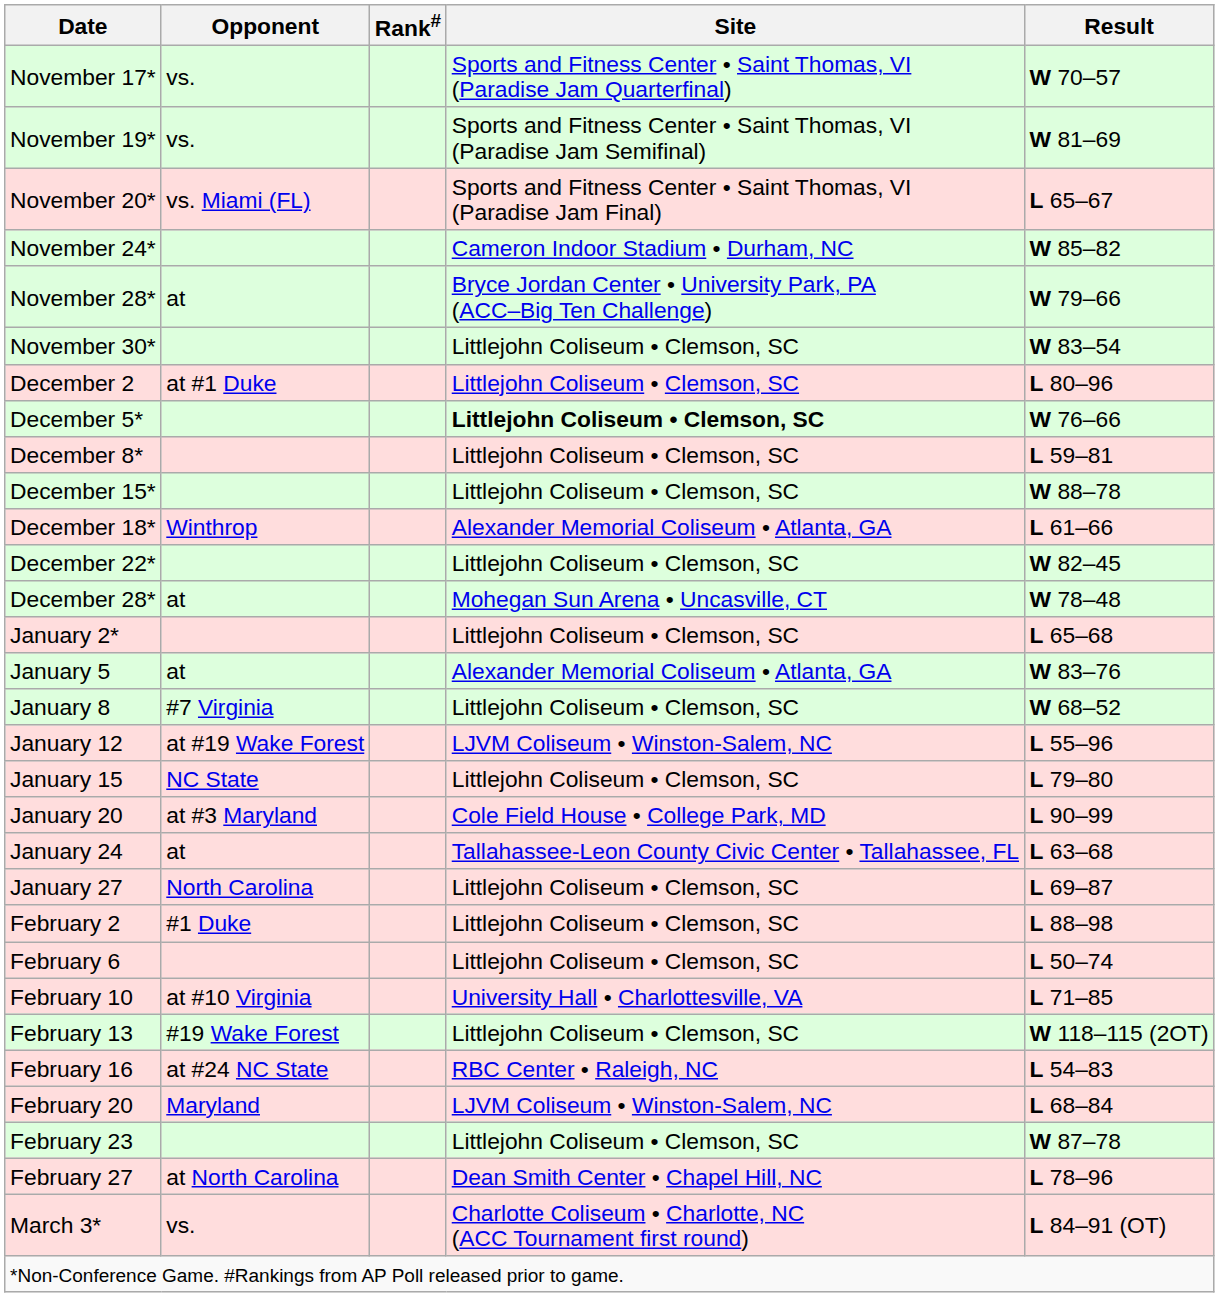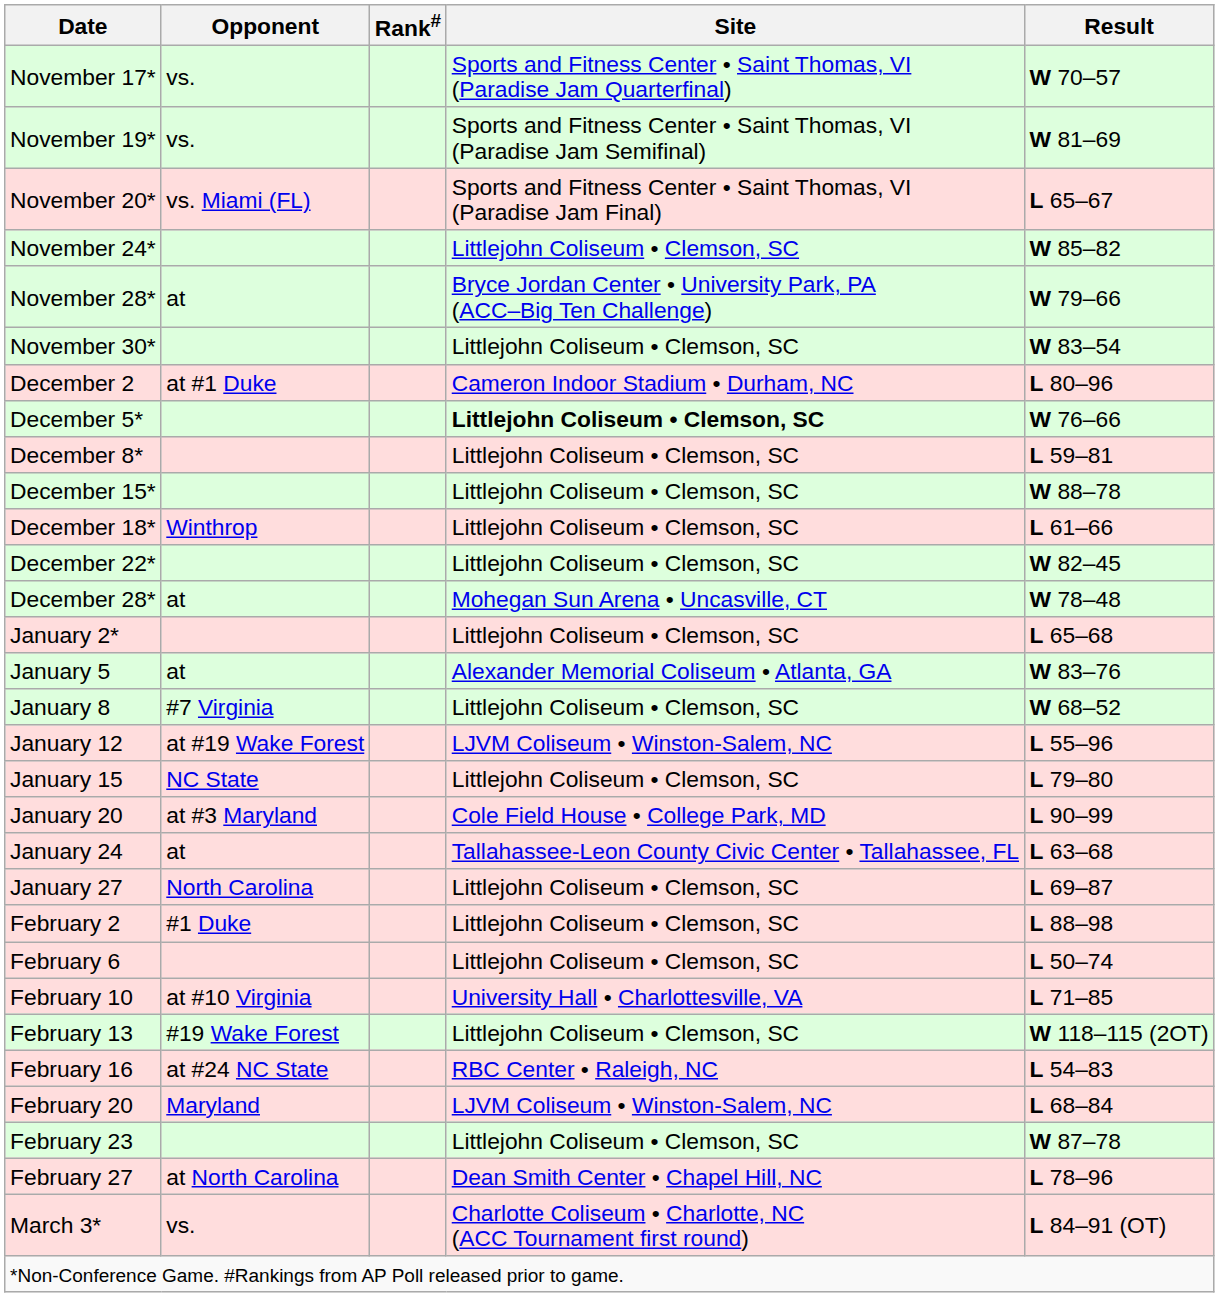 <table class="wikitable" style="font-size:95%;">
 <tr>
 <th>Date</th>
 <th>Opponent</th>
 <th>Rank<sup>#</sup></th>
 <th>Site</th>
 <th>Result</th>
 </tr>
 <tr style="background: #ddffdd;">
 <td>November 17*</td>
 <td>vs. </td>
 <td></td>
 <td><a href='#'>Sports and Fitness Center</a> • <a href='#'>Saint Thomas, VI</a><br>(<a href='#'>Paradise Jam Quarterfinal</a>)</td>
 <td><strong>W</strong> 70–57</td>
 </tr>
 <tr style="background: #ddffdd;">
 <td>November 19*</td>
 <td>vs. </td>
 <td></td>
 <td>Sports and Fitness Center • Saint Thomas, VI<br>(Paradise Jam Semifinal)</td>
 <td><strong>W</strong> 81–69</td>
 </tr>
 <tr style="background: #ffdddd;">
 <td>November 20*</td>
 <td>vs. <a href='#'>Miami (FL)</a></td>
 <td></td>
 <td>Sports and Fitness Center • Saint Thomas, VI<br>(Paradise Jam Final)</td>
 <td><strong>L</strong> 65–67</td>
 </tr>
 <tr style="background: #ddffdd;">
 <td>November 24*</td>
 <td></td>
 <td></td>
-<td><a href='#'>Cameron Indoor Stadium</a> • <a href='#'>Durham, NC</a></td>
+<td><a href='#'>Littlejohn Coliseum</a> • <a href='#'>Clemson, SC</a></td>
 <td><strong>W</strong> 85–82</td>
 </tr>
 <tr style="background: #ddffdd;">
 <td>November 28*</td>
 <td>at </td>
 <td></td>
 <td><a href='#'>Bryce Jordan Center</a> • <a href='#'>University Park, PA</a><br>(<a href='#'>ACC–Big Ten Challenge</a>)</td>
 <td><strong>W</strong> 79–66</td>
 </tr>
 <tr style="background: #ddffdd;">
 <td>November 30*</td>
 <td></td>
 <td></td>
 <td>Littlejohn Coliseum • Clemson, SC</td>
 <td><strong>W</strong> 83–54</td>
 </tr>
 <tr style="background: #ffdddd;">
 <td>December 2</td>
 <td>at #1 <a href='#'>Duke</a></td>
 <td></td>
-<td><a href='#'>Littlejohn Coliseum</a> • <a href='#'>Clemson, SC</a></td>
+<td><a href='#'>Cameron Indoor Stadium</a> • <a href='#'>Durham, NC</a></td>
 <td><strong>L</strong> 80–96</td>
 </tr>
 <tr style="background: #ddffdd;">
 <td>December 5*</td>
 <td></td>
 <td></td>
 <td><strong>Littlejohn Coliseum • Clemson, SC</strong></td>
 <td><strong>W</strong> 76–66</td>
 </tr>
 <tr style="background: #ffdddd;">
 <td>December 8*</td>
 <td></td>
 <td></td>
 <td>Littlejohn Coliseum • Clemson, SC</td>
 <td><strong>L</strong> 59–81</td>
 </tr>
 <tr style="background: #ddffdd;">
 <td>December 15*</td>
 <td></td>
 <td></td>
 <td>Littlejohn Coliseum • Clemson, SC</td>
 <td><strong>W</strong> 88–78</td>
 </tr>
 <tr style="background: #ffdddd;">
 <td>December 18*</td>
 <td><a href='#'>Winthrop</a></td>
 <td></td>
-<td><a href='#'>Alexander Memorial Coliseum</a> • <a href='#'>Atlanta, GA</a></td>
+<td>Littlejohn Coliseum • Clemson, SC</td>
 <td><strong>L</strong> 61–66</td>
 </tr>
 <tr style="background: #ddffdd;">
 <td>December 22*</td>
 <td></td>
 <td></td>
 <td>Littlejohn Coliseum • Clemson, SC</td>
 <td><strong>W</strong> 82–45</td>
 </tr>
 <tr style="background: #ddffdd;">
 <td>December 28*</td>
 <td>at </td>
 <td></td>
 <td><a href='#'>Mohegan Sun Arena</a> • <a href='#'>Uncasville, CT</a></td>
 <td><strong>W</strong> 78–48</td>
 </tr>
 <tr style="background: #ffdddd;">
 <td>January 2*</td>
 <td></td>
 <td></td>
 <td>Littlejohn Coliseum • Clemson, SC</td>
 <td><strong>L</strong> 65–68</td>
 </tr>
 <tr style="background: #ddffdd;">
 <td>January 5</td>
 <td>at </td>
 <td></td>
 <td><a href='#'>Alexander Memorial Coliseum</a> • <a href='#'>Atlanta, GA</a></td>
 <td><strong>W</strong> 83–76</td>
 </tr>
 <tr style="background: #ddffdd;">
 <td>January 8</td>
 <td>#7 <a href='#'>Virginia</a></td>
 <td></td>
 <td>Littlejohn Coliseum • Clemson, SC</td>
 <td><strong>W</strong> 68–52</td>
 </tr>
 <tr style="background: #ffdddd;">
 <td>January 12</td>
 <td>at #19 <a href='#'>Wake Forest</a></td>
 <td></td>
 <td><a href='#'>LJVM Coliseum</a> • <a href='#'>Winston-Salem, NC</a></td>
 <td><strong>L</strong> 55–96</td>
 </tr>
 <tr style="background: #ffdddd;">
 <td>January 15</td>
 <td><a href='#'>NC State</a></td>
 <td></td>
 <td>Littlejohn Coliseum • Clemson, SC</td>
 <td><strong>L</strong> 79–80</td>
 </tr>
 <tr style="background: #ffdddd;">
 <td>January 20</td>
 <td>at #3 <a href='#'>Maryland</a></td>
 <td></td>
 <td><a href='#'>Cole Field House</a> • <a href='#'>College Park, MD</a></td>
 <td><strong>L</strong> 90–99</td>
 </tr>
 <tr style="background: #ffdddd;">
 <td>January 24</td>
 <td>at </td>
 <td></td>
 <td><a href='#'>Tallahassee-Leon County Civic Center</a> • <a href='#'>Tallahassee, FL</a></td>
 <td><strong>L</strong> 63–68</td>
 </tr>
 <tr style="background: #ffdddd;">
 <td>January 27</td>
 <td><a href='#'>North Carolina</a></td>
 <td></td>
 <td>Littlejohn Coliseum • Clemson, SC</td>
 <td><strong>L</strong> 69–87</td>
 </tr>
 <tr style="background: #ffdddd;">
 <td>February 2</td>
 <td>#1 <a href='#'>Duke</a></td>
 <td></td>
 <td>Littlejohn Coliseum • Clemson, SC</td>
 <td><strong>L</strong> 88–98</td>
 </tr>
 <tr style="background: #ffdddd;">
 <td>February 6</td>
 <td></td>
 <td></td>
 <td>Littlejohn Coliseum • Clemson, SC</td>
 <td><strong>L</strong> 50–74</td>
 </tr>
 <tr style="background: #ffdddd;">
 <td>February 10</td>
 <td>at #10 <a href='#'>Virginia</a></td>
 <td></td>
 <td><a href='#'>University Hall</a> • <a href='#'>Charlottesville, VA</a></td>
 <td><strong>L</strong> 71–85</td>
 </tr>
 <tr style="background: #ddffdd;">
 <td>February 13</td>
 <td>#19 <a href='#'>Wake Forest</a></td>
 <td></td>
 <td>Littlejohn Coliseum • Clemson, SC</td>
 <td><strong>W</strong> 118–115 (2OT)</td>
 </tr>
 <tr style="background: #ffdddd;">
 <td>February 16</td>
 <td>at #24 <a href='#'>NC State</a></td>
 <td></td>
 <td><a href='#'>RBC Center</a> • <a href='#'>Raleigh, NC</a></td>
 <td><strong>L</strong> 54–83</td>
 </tr>
 <tr style="background: #ffdddd;">
 <td>February 20</td>
 <td><a href='#'>Maryland</a></td>
 <td></td>
 <td><a href='#'>LJVM Coliseum</a> • <a href='#'>Winston-Salem, NC</a></td>
 <td><strong>L</strong> 68–84</td>
 </tr>
 <tr style="background: #ddffdd;">
 <td>February 23</td>
 <td></td>
 <td></td>
 <td>Littlejohn Coliseum • Clemson, SC</td>
 <td><strong>W</strong> 87–78</td>
 </tr>
 <tr style="background: #ffdddd;">
 <td>February 27</td>
 <td>at <a href='#'>North Carolina</a></td>
 <td></td>
 <td><a href='#'>Dean Smith Center</a> • <a href='#'>Chapel Hill, NC</a></td>
 <td><strong>L</strong> 78–96</td>
 </tr>
 <tr style="background: #ffdddd;">
 <td>March 3*</td>
 <td>vs. </td>
 <td></td>
 <td><a href='#'>Charlotte Coliseum</a> • <a href='#'>Charlotte, NC</a><br>(<a href='#'>ACC Tournament first round</a>)</td>
 <td><strong>L</strong> 84–91 (OT)</td>
 </tr>
 <tr style="background:#f9f9f9;">
 <td colspan=5><small>*Non-Conference Game. #Rankings from AP Poll released prior to game.</small></td>
 </tr>
 </table>
